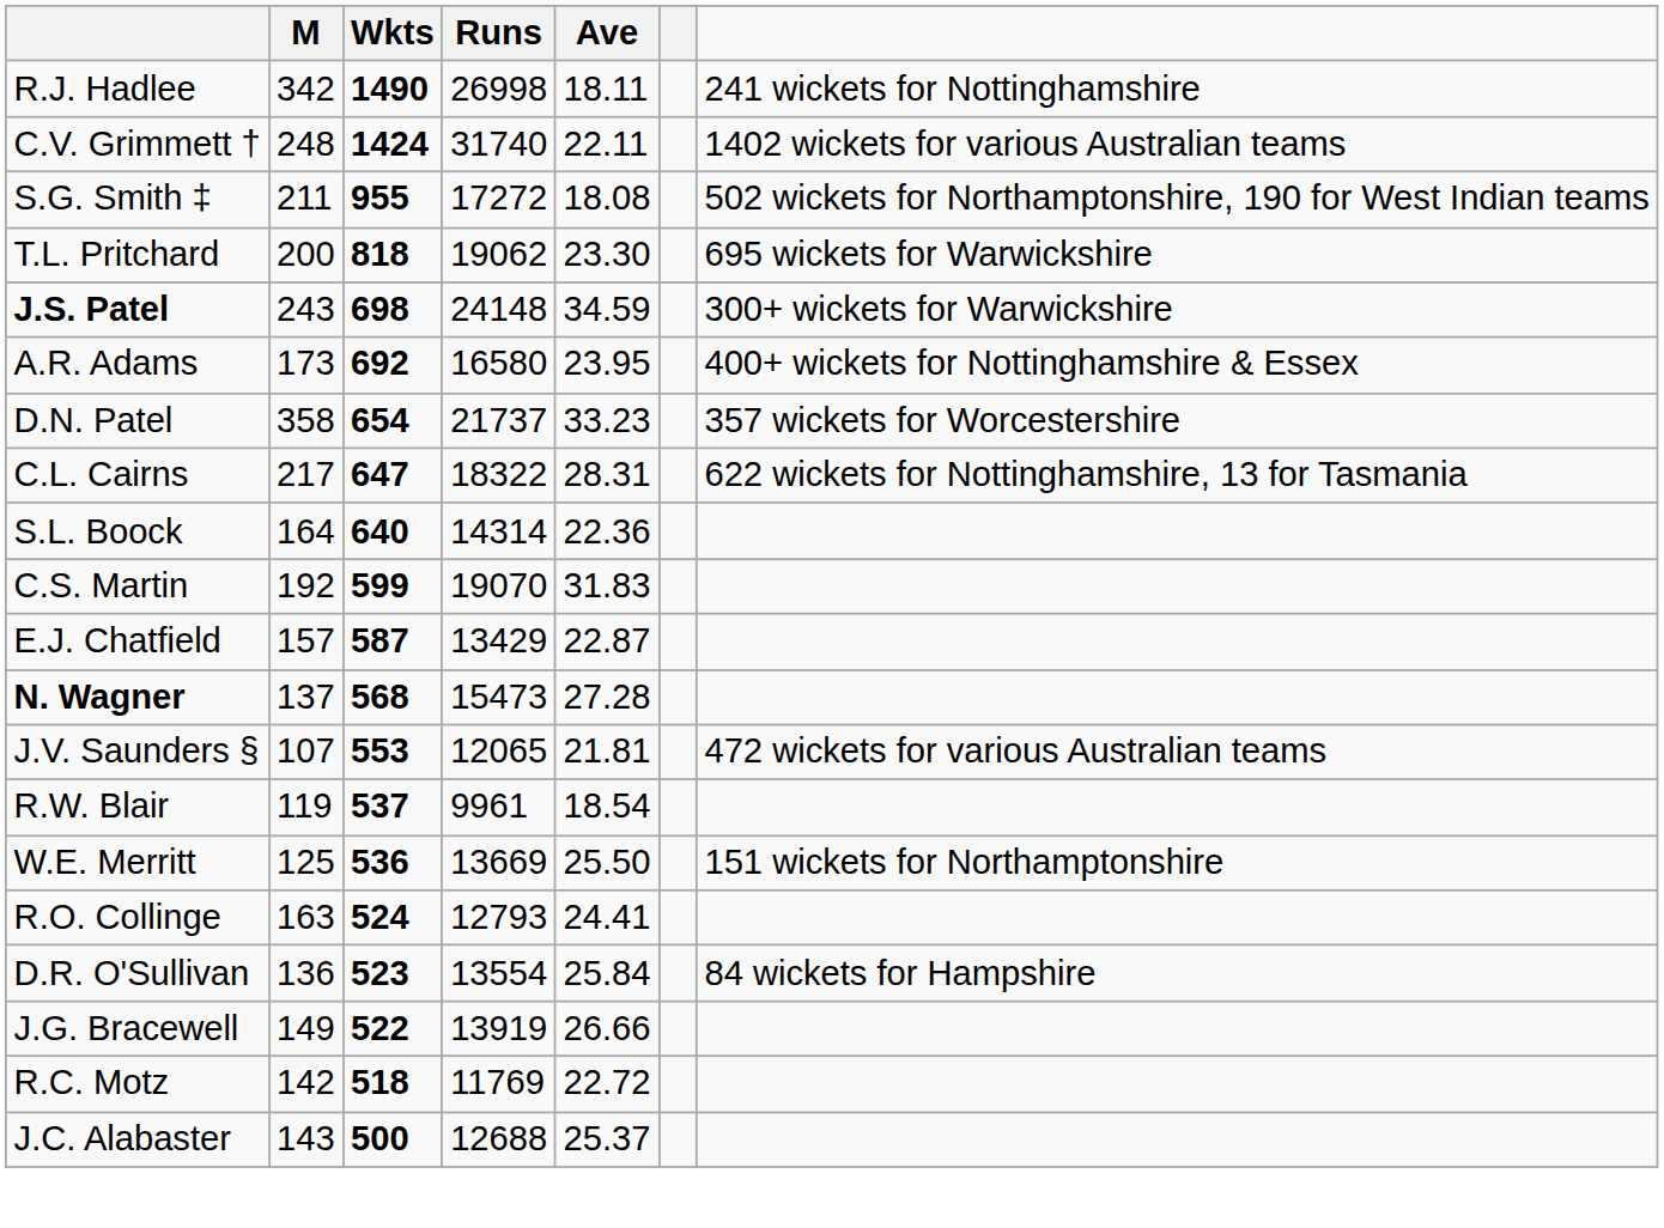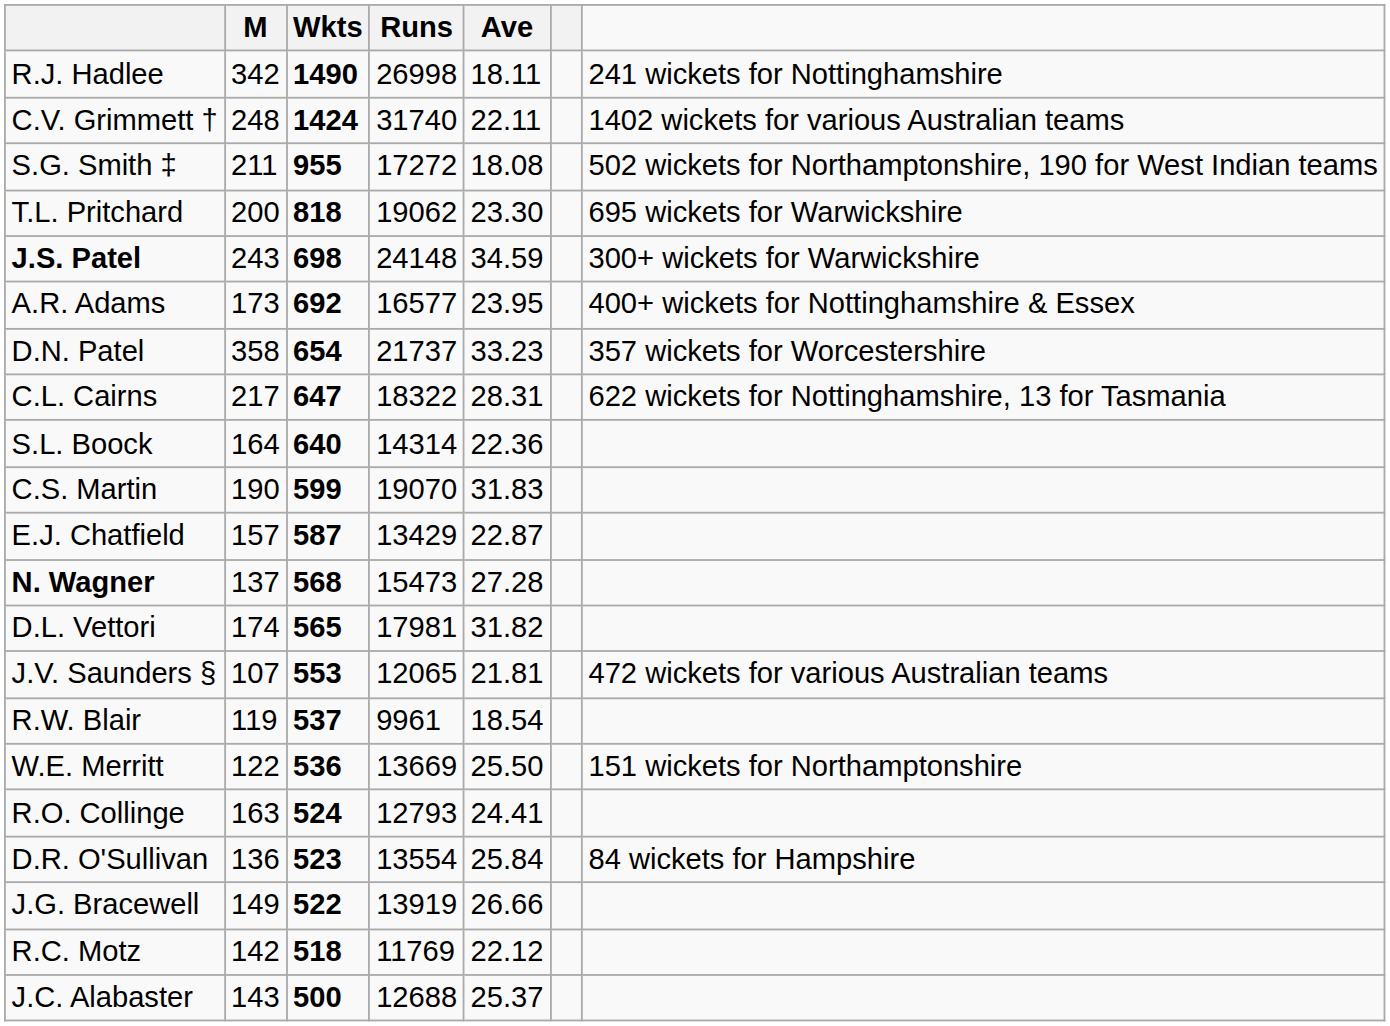 <table class="wikitable">
 <tr>
 <th></th>
 <th>M</th>
 <th>Wkts</th>
 <th>Runs</th>
 <th>Ave</th>
 <th width="10pt"></th>
 </tr>
 <tr>
 <td>R.J. Hadlee</td>
 <td>342</td>
 <td><strong>1490</strong></td>
 <td>26998</td>
 <td>18.11</td>
 <td></td>
 <td>241 wickets for Nottinghamshire</td>
 </tr>
 <tr>
 <td>C.V. Grimmett †</td>
 <td>248</td>
 <td><strong>1424</strong></td>
 <td>31740</td>
 <td>22.11</td>
 <td></td>
 <td>1402 wickets for various Australian teams</td>
 </tr>
 <tr>
 <td>S.G. Smith ‡</td>
 <td>211</td>
 <td><strong>955</strong></td>
 <td>17272</td>
 <td>18.08</td>
 <td></td>
 <td>502 wickets for Northamptonshire, 190 for West Indian teams</td>
 </tr>
 <tr>
 <td>T.L. Pritchard</td>
 <td>200</td>
 <td><strong>818</strong></td>
 <td>19062</td>
 <td>23.30</td>
 <td></td>
 <td>695 wickets for Warwickshire</td>
 </tr>
 <tr>
 <td><strong>J.S. Patel</strong></td>
 <td>243</td>
 <td><strong>698</strong></td>
 <td>24148</td>
 <td>34.59</td>
 <td></td>
 <td>300+ wickets for Warwickshire</td>
 </tr>
 <tr>
 <td>A.R. Adams</td>
 <td>173</td>
 <td><strong>692</strong></td>
-<td>16580</td>
+<td>16577</td>
 <td>23.95</td>
 <td></td>
 <td>400+ wickets for Nottinghamshire & Essex</td>
 </tr>
 <tr>
 <td>D.N. Patel</td>
 <td>358</td>
 <td><strong>654</strong></td>
 <td>21737</td>
 <td>33.23</td>
 <td></td>
 <td>357 wickets for Worcestershire</td>
 </tr>
 <tr>
 <td>C.L. Cairns</td>
 <td>217</td>
 <td><strong>647</strong></td>
 <td>18322</td>
 <td>28.31</td>
 <td></td>
 <td>622 wickets for Nottinghamshire, 13 for Tasmania</td>
 </tr>
 <tr>
 <td>S.L. Boock</td>
 <td>164</td>
 <td><strong>640</strong></td>
 <td>14314</td>
 <td>22.36</td>
 <td></td>
 <td></td>
 </tr>
 <tr>
 <td>C.S. Martin</td>
-<td>192</td>
+<td>190</td>
 <td><strong>599</strong></td>
 <td>19070</td>
 <td>31.83</td>
 <td></td>
 <td></td>
 </tr>
 <tr>
 <td>E.J. Chatfield</td>
 <td>157</td>
 <td><strong>587</strong></td>
 <td>13429</td>
 <td>22.87</td>
 <td></td>
 <td></td>
 </tr>
 <tr>
 <td><strong>N. Wagner</strong></td>
 <td>137</td>
 <td><strong>568</strong></td>
 <td>15473</td>
 <td>27.28</td>
 <td></td>
 <td></td>
 </tr>
 <tr>
+<td>D.L. Vettori</td>
+<td>174</td>
+<td><strong>565</strong></td>
+<td>17981</td>
+<td>31.82</td>
+<td></td>
+<td></td>
+</tr>
+<tr>
 <td>J.V. Saunders §</td>
 <td>107</td>
 <td><strong>553</strong></td>
 <td>12065</td>
 <td>21.81</td>
 <td></td>
 <td>472 wickets for various Australian teams</td>
 </tr>
 <tr>
 <td>R.W. Blair</td>
 <td>119</td>
 <td><strong>537</strong></td>
 <td>9961</td>
 <td>18.54</td>
 <td></td>
 <td></td>
 </tr>
 <tr>
 <td>W.E. Merritt</td>
-<td>125</td>
+<td>122</td>
 <td><strong>536</strong></td>
 <td>13669</td>
 <td>25.50</td>
 <td></td>
 <td>151 wickets for Northamptonshire</td>
 </tr>
 <tr>
 <td>R.O. Collinge</td>
 <td>163</td>
 <td><strong>524</strong></td>
 <td>12793</td>
 <td>24.41</td>
 <td></td>
 <td></td>
 </tr>
 <tr>
 <td>D.R. O'Sullivan</td>
 <td>136</td>
 <td><strong>523</strong></td>
 <td>13554</td>
 <td>25.84</td>
 <td></td>
 <td>84 wickets for Hampshire</td>
 </tr>
 <tr>
 <td>J.G. Bracewell</td>
 <td>149</td>
 <td><strong>522</strong></td>
 <td>13919</td>
 <td>26.66</td>
 <td></td>
 <td></td>
 </tr>
 <tr>
 <td>R.C. Motz</td>
 <td>142</td>
 <td><strong>518</strong></td>
 <td>11769</td>
-<td>22.72</td>
+<td>22.12</td>
 <td></td>
 <td></td>
 </tr>
 <tr>
 <td>J.C. Alabaster</td>
 <td>143</td>
 <td><strong>500</strong></td>
 <td>12688</td>
 <td>25.37</td>
 <td></td>
 <td></td>
 </tr>
 </table>
